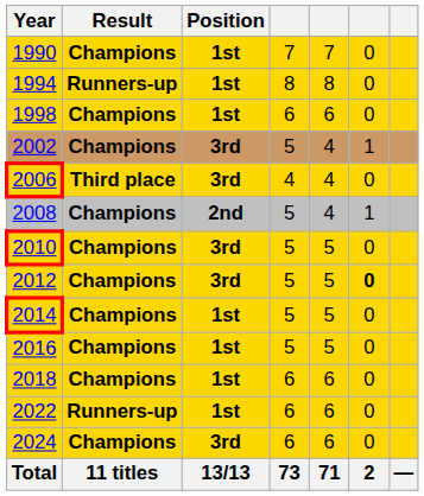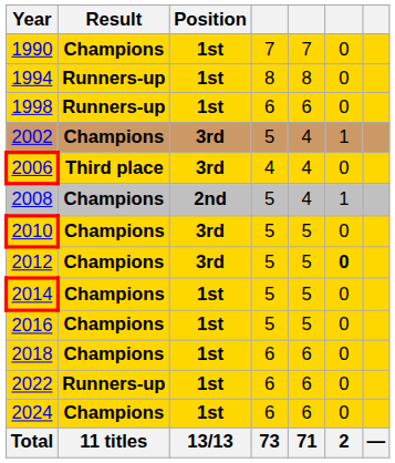 <table class="wikitable" style="text-align: center;">
 <tr>
 <th>Year</th>
 <th>Result</th>
 <th>Position</th>
 <th width=25></th>
 <th width=25></th>
 <th width=25></th>
 <th></th>
 </tr>
 <tr style="background:gold;">
 <td> <a href='#'>1990</a></td>
 <td><strong>Champions</strong></td>
 <td><strong>1st</strong></td>
 <td>7</td>
 <td>7</td>
 <td>0</td>
 <td></td>
 </tr>
 <tr style="background:gold;">
 <td> <a href='#'>1994</a></td>
 <td><strong>Runners-up</strong></td>
 <td><strong>1st</strong></td>
 <td>8</td>
 <td>8</td>
 <td>0</td>
 <td></td>
 </tr>
 <tr style="background:gold;">
 <td> <a href='#'>1998</a></td>
-<td><strong>Champions</strong></td>
+<td><strong>Runners-up</strong></td>
 <td><strong>1st</strong></td>
 <td>6</td>
 <td>6</td>
 <td>0</td>
 <td></td>
 </tr>
 <tr style="background:#c96;">
 <td> <a href='#'>2002</a></td>
 <td><strong>Champions</strong></td>
 <td><strong>3rd</strong></td>
 <td>5</td>
 <td>4</td>
 <td>1</td>
 <td></td>
 </tr>
 <tr style="background:gold;">
 <td style="border: 3px solid red"> <a href='#'>2006</a></td>
 <td><strong>Third place</strong></td>
 <td><strong>3rd</strong></td>
 <td>4</td>
 <td>4</td>
 <td>0</td>
 <td></td>
 </tr>
 <tr style="background:silver;">
 <td> <a href='#'>2008</a></td>
 <td><strong>Champions</strong></td>
 <td><strong>2nd</strong></td>
 <td>5</td>
 <td>4</td>
 <td>1</td>
 <td></td>
 </tr>
 <tr style="background:gold;">
 <td style="border: 3px solid red"> <a href='#'>2010</a></td>
 <td><strong>Champions</strong></td>
 <td><strong>3rd</strong></td>
 <td>5</td>
 <td>5</td>
 <td>0</td>
 <td></td>
 </tr>
 <tr style="background:gold;">
 <td> <a href='#'>2012</a></td>
 <td><strong>Champions</strong></td>
 <td><strong>3rd</strong></td>
 <td>5</td>
 <td>5</td>
 <td><strong>0</strong></td>
 <td></td>
 </tr>
 <tr style="background:gold;">
 <td style="border: 3px solid red"> <a href='#'>2014</a></td>
 <td><strong>Champions</strong></td>
 <td><strong>1st</strong></td>
 <td>5</td>
 <td>5</td>
 <td>0</td>
 <td></td>
 </tr>
 <tr style="background:gold;">
 <td> <a href='#'>2016</a></td>
 <td><strong>Champions</strong></td>
 <td><strong>1st</strong></td>
 <td>5</td>
 <td>5</td>
 <td>0</td>
 <td></td>
 </tr>
 <tr style="background:gold;">
 <td> <a href='#'>2018</a></td>
 <td><strong>Champions</strong></td>
 <td><strong>1st</strong></td>
 <td>6</td>
 <td>6</td>
 <td>0</td>
 <td></td>
 </tr>
 <tr style="background:gold;">
 <td> <a href='#'>2022</a></td>
 <td><strong>Runners-up</strong></td>
 <td><strong>1st</strong></td>
 <td>6</td>
 <td>6</td>
 <td>0</td>
 <td></td>
 </tr>
 <tr style="background:gold;">
 <td> <a href='#'>2024</a></td>
 <td><strong>Champions</strong></td>
-<td><strong>3rd</strong></td>
+<td><strong>1st</strong></td>
 <td>6</td>
 <td>6</td>
 <td>0</td>
 <td></td>
 </tr>
 <tr>
 <th>Total</th>
 <th>11 titles</th>
 <th>13/13</th>
 <th>73</th>
 <th>71</th>
 <th>2</th>
 <th>—</th>
 </tr>
 </table>
